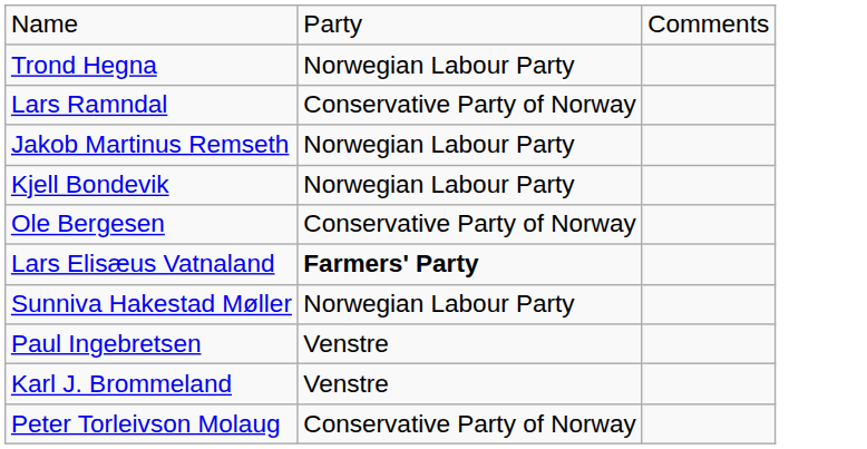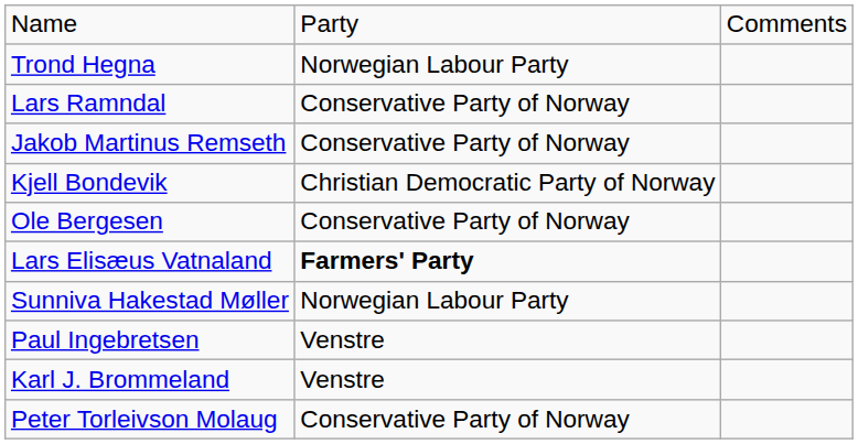 <table class="wikitable">
 <tr>
 <td>Name</td>
 <td>Party</td>
 <td>Comments</td>
 </tr>
 <tr>
 <td><a href='#'>Trond Hegna</a></td>
 <td>Norwegian Labour Party</td>
 <td></td>
 </tr>
 <tr>
 <td><a href='#'>Lars Ramndal</a></td>
 <td>Conservative Party of Norway</td>
 <td></td>
 </tr>
 <tr>
 <td><a href='#'>Jakob Martinus Remseth</a></td>
-<td>Norwegian Labour Party</td>
+<td>Conservative Party of Norway</td>
 <td></td>
 </tr>
 <tr>
 <td><a href='#'>Kjell Bondevik</a></td>
-<td>Norwegian Labour Party</td>
+<td>Christian Democratic Party of Norway</td>
 <td></td>
 </tr>
 <tr>
 <td><a href='#'>Ole Bergesen</a></td>
 <td>Conservative Party of Norway</td>
 <td></td>
 </tr>
 <tr>
 <td><a href='#'>Lars Elisæus Vatnaland</a></td>
 <td><strong>Farmers' Party</strong></td>
 <td></td>
 </tr>
 <tr>
 <td><a href='#'>Sunniva Hakestad Møller</a></td>
 <td>Norwegian Labour Party</td>
 <td></td>
 </tr>
 <tr>
 <td><a href='#'>Paul Ingebretsen</a></td>
 <td>Venstre</td>
 <td></td>
 </tr>
 <tr>
 <td><a href='#'>Karl J. Brommeland</a></td>
 <td>Venstre</td>
 <td></td>
 </tr>
 <tr>
 <td><a href='#'>Peter Torleivson Molaug</a></td>
 <td>Conservative Party of Norway</td>
 <td></td>
 </tr>
 </table>
